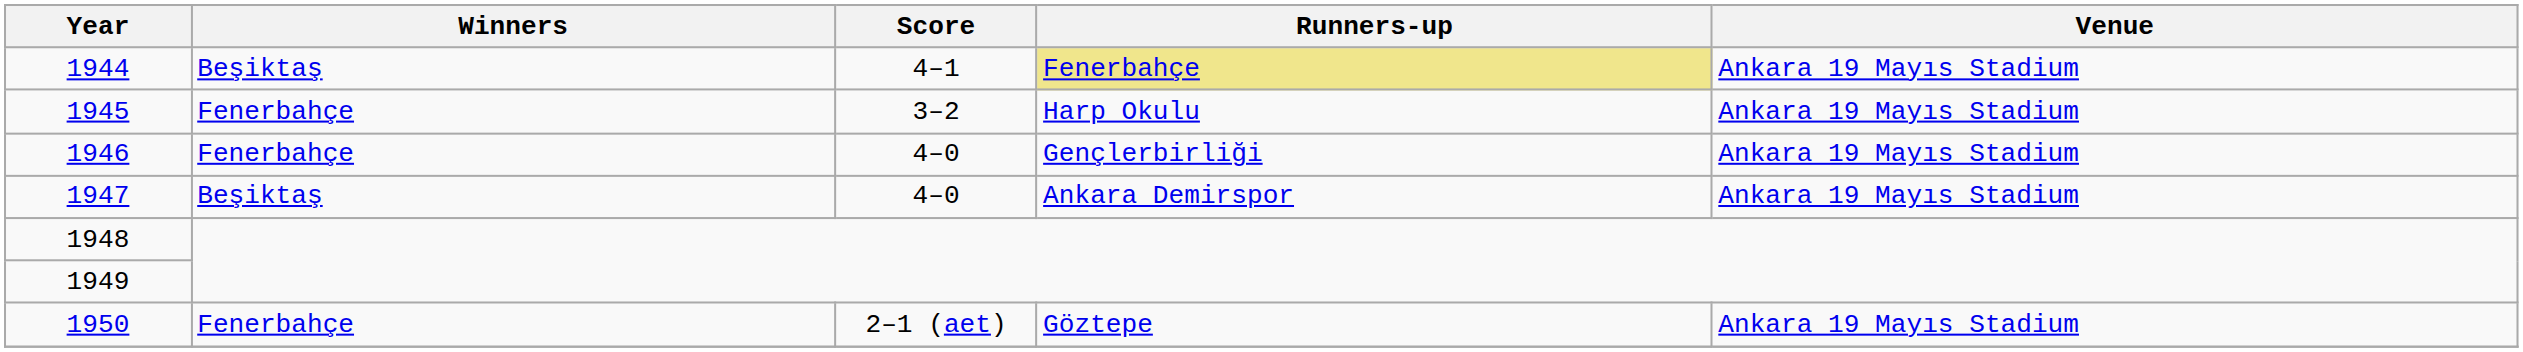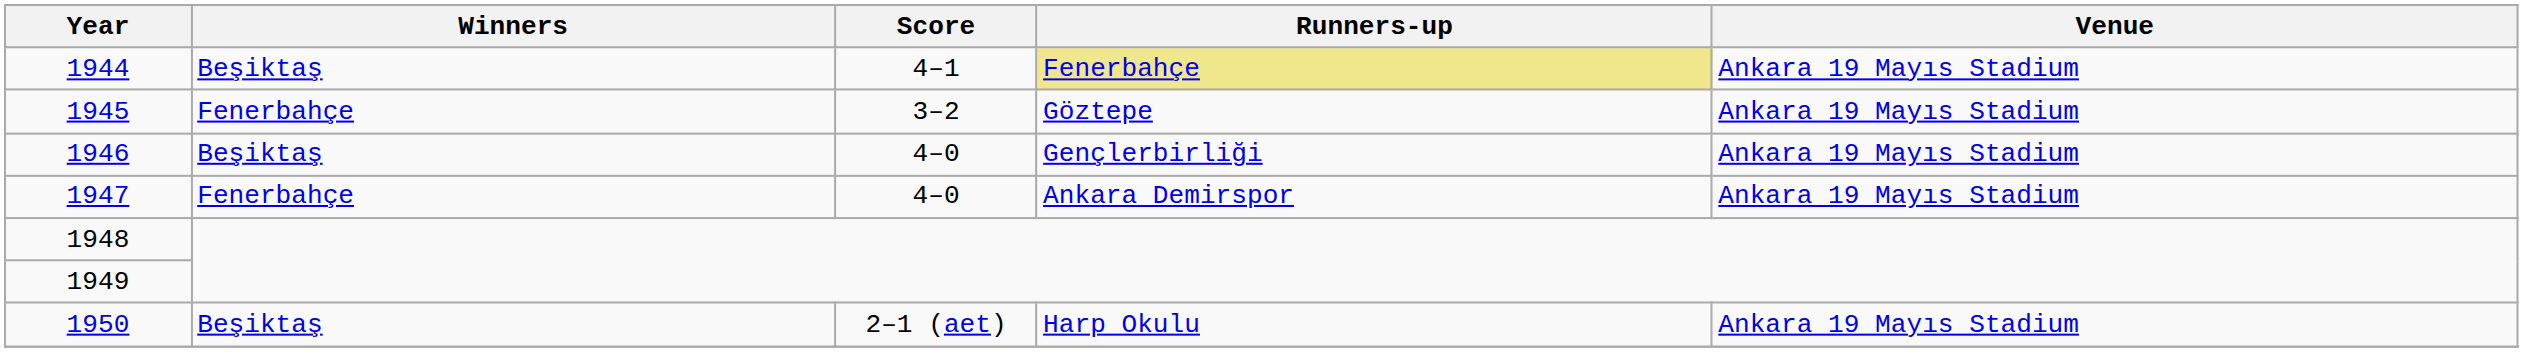 <table class="sortable wikitable">
 <tr>
 <th width=2%>Year</th>
 <th width=8%>Winners</th>
 <th width=2%>Score</th>
 <th width=8%>Runners-up</th>
 <th width=10%>Venue</th>
 </tr>
 <tr>
 <td align=center><a href='#'>1944</a></td>
 <td> <a href='#'>Beşiktaş</a></td>
 <td align=center>4–1</td>
 <td style="background: khaki;"> <a href='#'>Fenerbahçe</a></td>
 <td><a href='#'>Ankara 19 Mayıs Stadium</a></td>
 </tr>
 <tr>
 <td align=center><a href='#'>1945</a></td>
 <td> <a href='#'>Fenerbahçe</a></td>
 <td align=center>3–2</td>
-<td> <a href='#'>Harp Okulu</a></td>
+<td> <a href='#'>Göztepe</a></td>
 <td><a href='#'>Ankara 19 Mayıs Stadium</a></td>
 </tr>
 <tr>
 <td align=center><a href='#'>1946</a></td>
-<td> <a href='#'>Fenerbahçe</a></td>
+<td> <a href='#'>Beşiktaş</a></td>
 <td align=center>4–0</td>
 <td> <a href='#'>Gençlerbirliği</a></td>
 <td><a href='#'>Ankara 19 Mayıs Stadium</a></td>
 </tr>
 <tr>
 <td align=center><a href='#'>1947</a></td>
-<td> <a href='#'>Beşiktaş</a></td>
+<td> <a href='#'>Fenerbahçe</a></td>
 <td align=center>4–0</td>
 <td> <a href='#'>Ankara Demirspor</a></td>
 <td><a href='#'>Ankara 19 Mayıs Stadium</a></td>
 </tr>
 <tr>
 <td align=center>1948</td>
 <td rowspan=2 colspan=4></td>
 </tr>
 <tr>
 <td align=center>1949</td>
 </tr>
 <tr>
 <td align=center><a href='#'>1950</a></td>
-<td> <a href='#'>Fenerbahçe</a></td>
+<td> <a href='#'>Beşiktaş</a></td>
 <td align=center>2–1 (<a href='#'>aet</a>)</td>
-<td> <a href='#'>Göztepe</a></td>
+<td> <a href='#'>Harp Okulu</a></td>
 <td><a href='#'>Ankara 19 Mayıs Stadium</a></td>
 </tr>
 <tr>
 </tr>
 </table>
